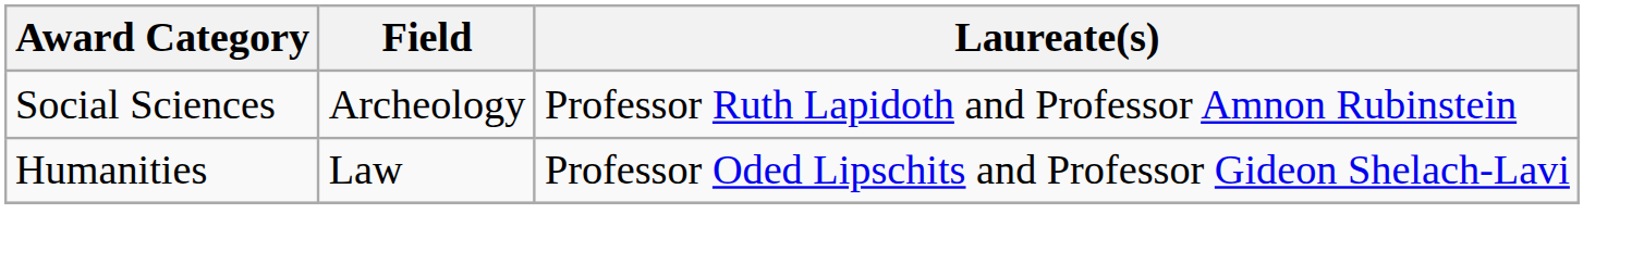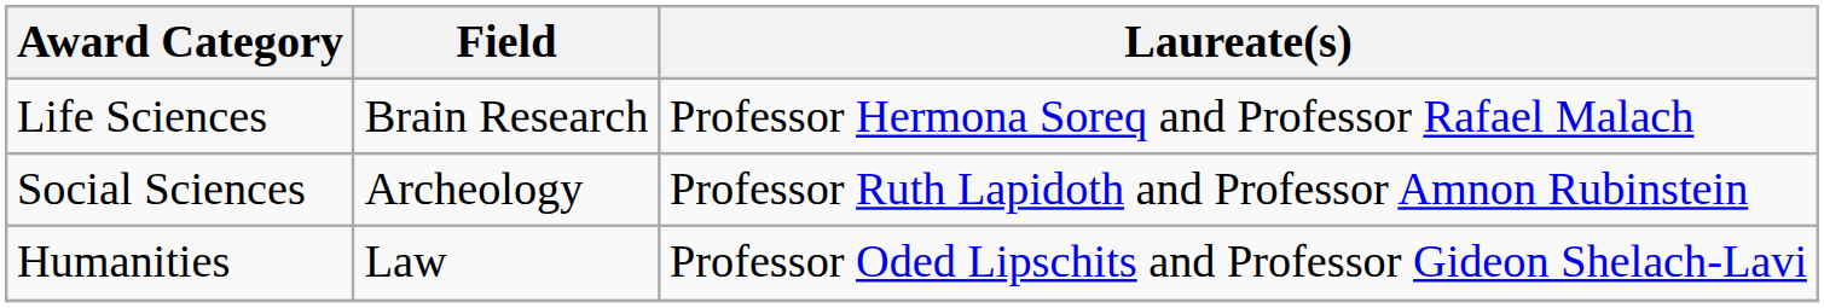 <table class="wikitable">
 <tr>
 <th>Award Category</th>
 <th>Field</th>
 <th>Laureate(s)</th>
+</tr>
+<tr>
+<td>Life Sciences</td>
+<td>Brain Research</td>
+<td>Professor <a href='#'>Hermona Soreq</a> and Professor <a href='#'>Rafael Malach</a></td>
 </tr>
 <tr>
 <td>Social Sciences</td>
 <td>Archeology</td>
 <td>Professor <a href='#'>Ruth Lapidoth</a> and Professor <a href='#'>Amnon Rubinstein</a></td>
 </tr>
 <tr>
 <td>Humanities</td>
 <td>Law</td>
 <td>Professor <a href='#'>Oded Lipschits</a> and Professor <a href='#'>Gideon Shelach-Lavi</a></td>
 </tr>
 <tr>
 </tr>
 </table>
